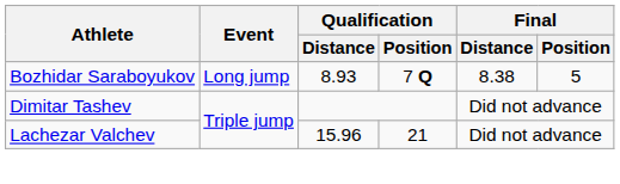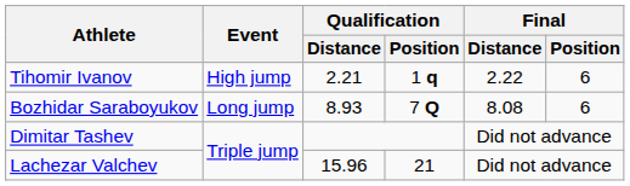 <table class=wikitable style=font-size:90%>
 <tr>
 <th rowspan=2>Athlete</th>
 <th rowspan=2>Event</th>
 <th colspan=2>Qualification</th>
 <th colspan=2>Final</th>
 </tr>
 <tr style=font-size:95%>
 <th>Distance</th>
 <th>Position</th>
 <th>Distance</th>
 <th>Position</th>
 </tr>
 <tr align=center>
+<td align=left><a href='#'>Tihomir Ivanov</a></td>
+<td align=left><a href='#'>High jump</a></td>
+<td>2.21</td>
+<td>1 <strong>q</strong></td>
+<td>2.22</td>
+<td>6</td>
+</tr>
+<tr align=center>
 <td align=left><a href='#'>Bozhidar Saraboyukov</a></td>
 <td align=left><a href='#'>Long jump</a></td>
 <td>8.93</td>
 <td>7 <strong>Q</strong></td>
-<td>8.38</td>
-<td>5</td>
+<td>8.08</td>
+<td>6</td>
 </tr>
 <tr align=center>
 <td align=left><a href='#'>Dimitar Tashev</a></td>
 <td align=left rowspan=2><a href='#'>Triple jump</a></td>
 <td colspan=2></td>
 <td colspan=2>Did not advance</td>
 </tr>
 <tr align=center>
 <td align=left><a href='#'>Lachezar Valchev</a></td>
 <td>15.96</td>
 <td>21</td>
 <td colspan=2>Did not advance</td>
 </tr>
 </table>
